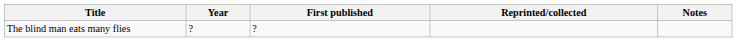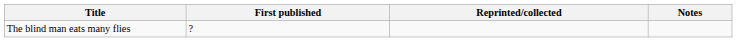 <table class='wikitable sortable' width='90%'>
 <tr>
 <th width=25%>Title</th>
-<th>Year</th>
 <th>First published</th>
 <th>Reprinted/collected</th>
 <th>Notes</th>
 </tr>
 <tr>
 <td>The blind man eats many flies</td>
 <td>?</td>
-<td>?</td>
 <td></td>
 <td></td>
 </tr>
 </table>
